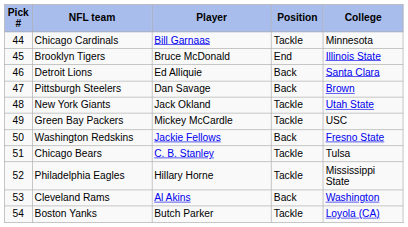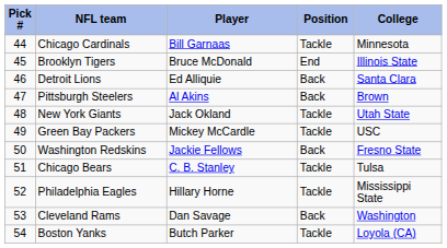 <table class="wikitable sortable sortable" style="width: 100%">
 <tr>
 <th style="background:#A8BDEC;" width=7%>Pick #</th>
 <th width=30% style="background:#A8BDEC;">NFL team</th>
 <th width=30% style="background:#A8BDEC;">Player</th>
 <th width=13% style="background:#A8BDEC;">Position</th>
 <th style="background:#A8BDEC;">College</th>
 </tr>
 <tr>
 <td align=center>44</td>
 <td>Chicago Cardinals</td>
 <td><a href='#'>Bill Garnaas</a></td>
 <td>Tackle</td>
 <td>Minnesota</td>
 </tr>
 <tr>
 <td align=center>45</td>
 <td>Brooklyn Tigers</td>
 <td>Bruce McDonald</td>
 <td>End</td>
 <td><a href='#'>Illinois State</a></td>
 </tr>
 <tr>
 <td align=center>46</td>
 <td>Detroit Lions</td>
 <td>Ed Alliquie</td>
 <td>Back</td>
 <td><a href='#'>Santa Clara</a></td>
 </tr>
 <tr>
 <td align=center>47</td>
 <td>Pittsburgh Steelers</td>
-<td>Dan Savage</td>
+<td><a href='#'>Al Akins</a></td>
 <td>Back</td>
 <td><a href='#'>Brown</a></td>
 </tr>
 <tr>
 <td align=center>48</td>
 <td>New York Giants</td>
 <td>Jack Okland</td>
 <td>Tackle</td>
 <td><a href='#'>Utah State</a></td>
 </tr>
 <tr>
 <td align=center>49</td>
 <td>Green Bay Packers</td>
 <td>Mickey McCardle</td>
 <td>Tackle</td>
 <td>USC</td>
 </tr>
 <tr>
 <td align=center>50</td>
 <td>Washington Redskins</td>
 <td><a href='#'>Jackie Fellows</a></td>
 <td>Back</td>
 <td><a href='#'>Fresno State</a></td>
 </tr>
 <tr>
 <td align=center>51</td>
 <td>Chicago Bears</td>
 <td><a href='#'>C. B. Stanley</a></td>
 <td>Tackle</td>
 <td>Tulsa</td>
 </tr>
 <tr>
 <td align=center>52</td>
 <td>Philadelphia Eagles</td>
 <td>Hillary Horne</td>
 <td>Tackle</td>
 <td>Mississippi State</td>
 </tr>
 <tr>
 <td align=center>53</td>
 <td>Cleveland Rams</td>
-<td><a href='#'>Al Akins</a></td>
+<td>Dan Savage</td>
 <td>Back</td>
 <td><a href='#'>Washington</a></td>
 </tr>
 <tr>
 <td align=center>54</td>
 <td>Boston Yanks</td>
 <td>Butch Parker</td>
 <td>Tackle</td>
 <td><a href='#'>Loyola (CA)</a></td>
 </tr>
 </table>
